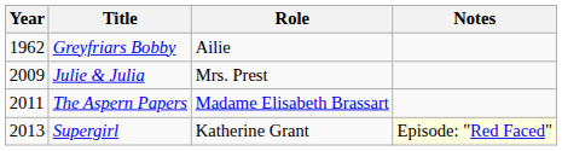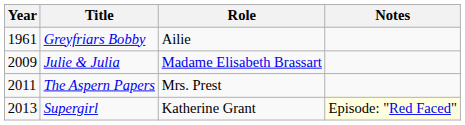 <table class="wikitable sortable">
 <tr>
 <th>Year</th>
 <th>Title</th>
 <th>Role</th>
 <th class="unsortable">Notes</th>
 </tr>
 <tr>
-<td>1962</td>
+<td>1961</td>
 <td><em><a href='#'>Greyfriars Bobby</a></em></td>
 <td>Ailie</td>
 <td></td>
 </tr>
 <tr>
 <td>2009</td>
 <td><em><a href='#'>Julie & Julia</a></em></td>
-<td>Mrs. Prest</td>
+<td><a href='#'>Madame Elisabeth Brassart</a></td>
 <td></td>
 </tr>
 <tr>
 <td>2011</td>
 <td><em><a href='#'>The Aspern Papers</a></em></td>
-<td><a href='#'>Madame Elisabeth Brassart</a></td>
+<td>Mrs. Prest</td>
 <td></td>
 </tr>
 <tr>
 <td>2013</td>
 <td><em><a href='#'>Supergirl</a></em></td>
 <td>Katherine Grant</td>
 <td style="background: lightyellow;">Episode: "<a href='#'>Red Faced</a>"</td>
 </tr>
 </table>
